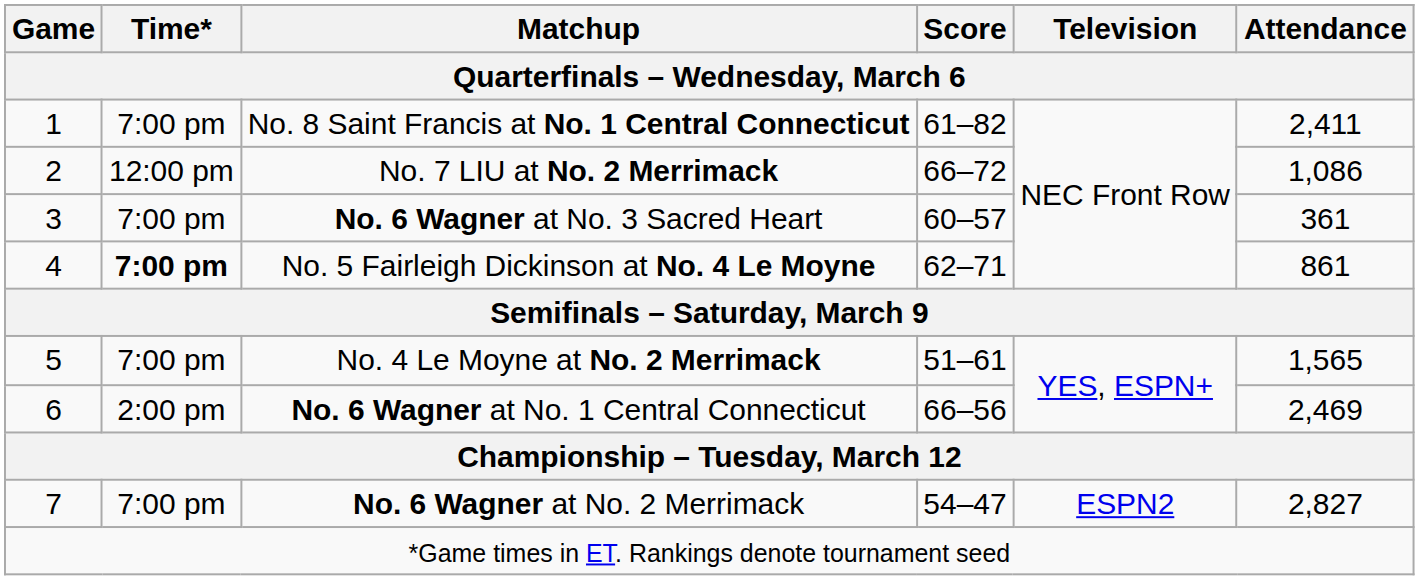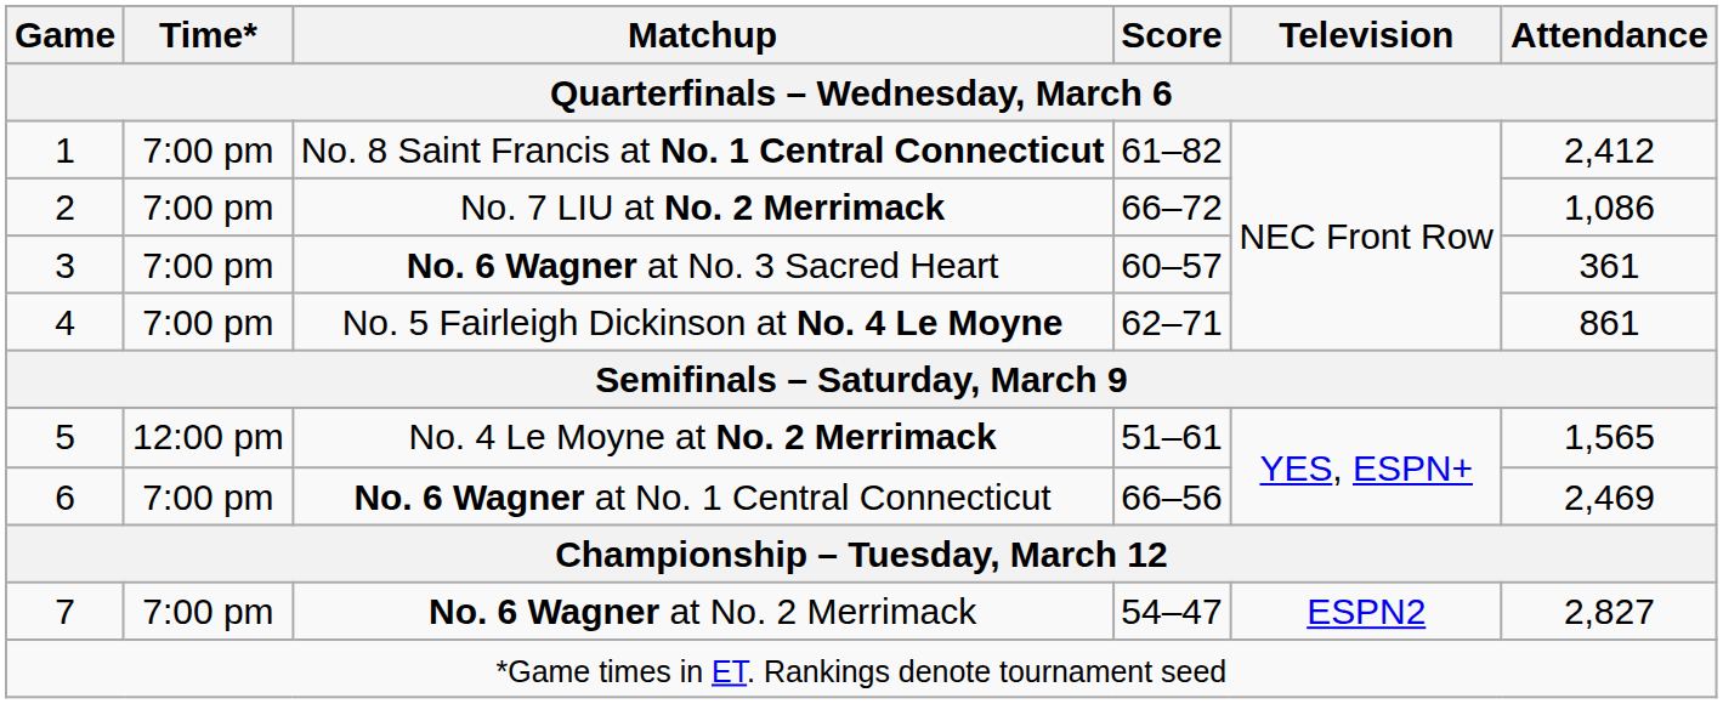 <table class="wikitable" style="font-size: 95%;text-align:center">
 <tr>
 <th>Game</th>
 <th>Time*</th>
 <th>Matchup</th>
 <th>Score</th>
 <th>Television</th>
 <th>Attendance</th>
 </tr>
 <tr>
 <th colspan="6">Quarterfinals – Wednesday, March 6</th>
 </tr>
 <tr>
 <td>1</td>
 <td style="white-space: nowrap;">7:00 pm</td>
 <td>No. 8 Saint Francis at <strong>No. 1 Central Connecticut</strong></td>
 <td style="white-space: nowrap;">61–82</td>
 <td rowspan="4">NEC Front Row</td>
-<td>2,411</td>
+<td>2,412</td>
 </tr>
 <tr>
 <td>2</td>
-<td>12:00 pm</td>
+<td>7:00 pm</td>
 <td>No. 7 LIU at <strong>No. 2 Merrimack </strong></td>
 <td>66–72</td>
 <td>1,086</td>
 </tr>
 <tr>
 <td>3</td>
 <td>7:00 pm</td>
 <td><strong>No. 6 Wagner</strong> at No. 3 Sacred Heart</td>
 <td>60–57</td>
 <td>361</td>
 </tr>
 <tr>
 <td>4</td>
-<td><strong>7:00 pm</strong></td>
+<td>7:00 pm</td>
 <td>No. 5 Fairleigh Dickinson at <strong>No. 4 Le Moyne</strong></td>
 <td>62–71</td>
 <td>861</td>
 </tr>
 <tr>
 <th colspan="6">Semifinals – Saturday, March 9</th>
 </tr>
 <tr>
 <td>5</td>
-<td>7:00 pm</td>
+<td>12:00 pm</td>
 <td>No. 4 Le Moyne at <strong>No. 2 Merrimack</strong></td>
 <td>51–61</td>
 <td rowspan="2"><a href='#'>YES</a>, <a href='#'>ESPN+</a></td>
 <td>1,565</td>
 </tr>
 <tr>
 <td>6</td>
-<td>2:00 pm</td>
+<td>7:00 pm</td>
 <td><strong>No. 6 Wagner</strong> at No. 1 Central Connecticut</td>
 <td>66–56</td>
 <td>2,469</td>
 </tr>
 <tr>
 <th colspan="6">Championship – Tuesday, March 12</th>
 </tr>
 <tr>
 <td>7</td>
 <td>7:00 pm</td>
 <td><strong>No. 6 Wagner</strong> at No. 2 Merrimack</td>
 <td>54–47</td>
 <td><a href='#'>ESPN2</a></td>
 <td>2,827</td>
 </tr>
 <tr>
 <td colspan="6"><small>*Game times in <a href='#'>ET</a>. Rankings denote tournament seed</small></td>
 </tr>
 </table>
